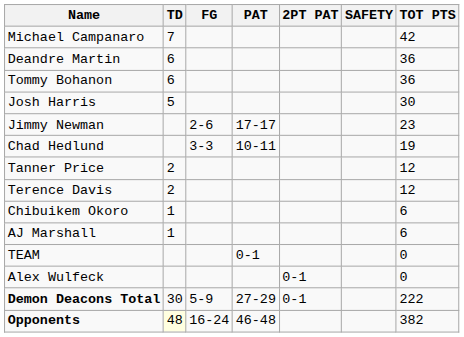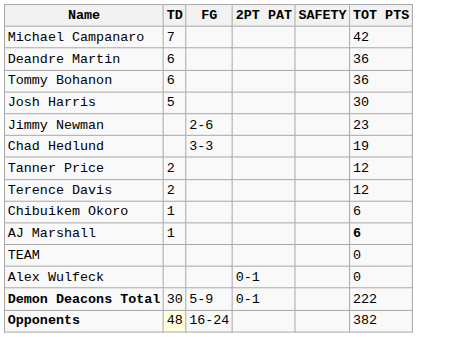 <table class="wikitable" style="white-space:nowrap;">
 <tr>
 <th>Name</th>
 <th>TD</th>
 <th>FG</th>
-<th>PAT</th>
 <th>2PT PAT</th>
 <th>SAFETY</th>
 <th>TOT PTS</th>
 </tr>
 <tr>
 <td>Michael Campanaro</td>
 <td>7</td>
-<td></td>
 <td></td>
 <td></td>
 <td></td>
 <td>42</td>
 </tr>
 <tr>
 <td>Deandre Martin</td>
 <td>6</td>
 <td></td>
 <td></td>
 <td></td>
-<td></td>
 <td>36</td>
 </tr>
 <tr>
 <td>Tommy Bohanon</td>
 <td>6</td>
-<td></td>
 <td></td>
 <td></td>
 <td></td>
 <td>36</td>
 </tr>
 <tr>
 <td>Josh Harris</td>
 <td>5</td>
 <td></td>
 <td></td>
 <td></td>
-<td></td>
 <td>30</td>
 </tr>
 <tr>
 <td>Jimmy Newman</td>
 <td></td>
 <td>2-6</td>
-<td>17-17</td>
 <td></td>
 <td></td>
 <td>23</td>
 </tr>
 <tr>
 <td>Chad Hedlund</td>
 <td></td>
 <td>3-3</td>
-<td>10-11</td>
 <td></td>
 <td></td>
 <td>19</td>
 </tr>
 <tr>
 <td>Tanner Price</td>
 <td>2</td>
-<td></td>
 <td></td>
 <td></td>
 <td></td>
 <td>12</td>
 </tr>
 <tr>
 <td>Terence Davis</td>
 <td>2</td>
 <td></td>
 <td></td>
 <td></td>
-<td></td>
 <td>12</td>
 </tr>
 <tr>
 <td>Chibuikem Okoro</td>
 <td>1</td>
-<td></td>
 <td></td>
 <td></td>
 <td></td>
 <td>6</td>
 </tr>
 <tr>
 <td>AJ Marshall</td>
 <td>1</td>
 <td></td>
 <td></td>
 <td></td>
-<td></td>
-<td>6</td>
+<td><strong>6</strong></td>
 </tr>
 <tr>
 <td>TEAM</td>
 <td></td>
 <td></td>
-<td>0-1</td>
 <td></td>
 <td></td>
 <td>0</td>
 </tr>
 <tr>
 <td>Alex Wulfeck</td>
-<td></td>
 <td></td>
 <td></td>
 <td>0-1</td>
 <td></td>
 <td>0</td>
 </tr>
 <tr>
 <td><strong>Demon Deacons Total</strong></td>
 <td>30</td>
 <td>5-9</td>
-<td>27-29</td>
 <td>0-1</td>
 <td></td>
 <td>222</td>
 </tr>
 <tr>
 <td><strong>Opponents</strong></td>
 <td style="background: lightyellow;">48</td>
 <td>16-24</td>
-<td>46-48</td>
 <td></td>
 <td></td>
 <td>382</td>
 </tr>
 </table>
